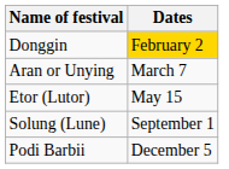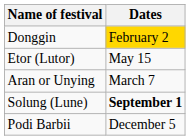 <table class="wikitable">
 <tr>
 <th>Name of festival</th>
 <th>Dates</th>
 </tr>
 <tr>
 <td>Donggin</td>
 <td style="background: gold;">February 2</td>
 </tr>
 <tr>
+<td>Etor (Lutor)</td>
+<td>May 15</td>
+</tr>
+<tr>
 <td>Aran or Unying</td>
 <td>March 7</td>
 </tr>
 <tr>
-<td>Etor (Lutor)</td>
-<td>May 15</td>
-</tr>
-<tr>
 <td>Solung (Lune)</td>
-<td>September 1</td>
+<td><strong>September 1</strong></td>
 </tr>
 <tr>
 <td>Podi Barbii</td>
 <td>December 5</td>
 </tr>
 </table>
